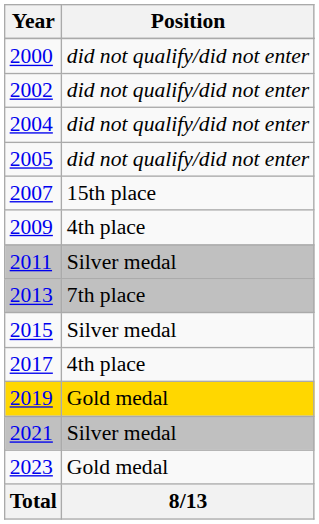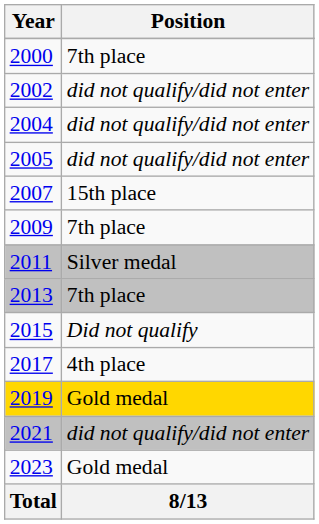 <table class="wikitable" text-align:center;">
 <tr>
 <th>Year</th>
 <th>Position</th>
 </tr>
 <tr>
 </tr>
 <tr>
 <td> <a href='#'>2000</a></td>
-<td><em>did not qualify/did not enter</em></td>
+<td>7th place</td>
 </tr>
 <tr>
 <td> <a href='#'>2002</a></td>
 <td><em>did not qualify/did not enter</em></td>
 </tr>
 <tr>
 <td> <a href='#'>2004</a></td>
 <td><em>did not qualify/did not enter</em></td>
 </tr>
 <tr>
 <td> <a href='#'>2005</a></td>
 <td><em>did not qualify/did not enter</em></td>
 </tr>
 <tr>
 <td> <a href='#'>2007</a></td>
 <td>15th place</td>
 </tr>
 <tr>
 <td> <a href='#'>2009</a></td>
-<td>4th place</td>
+<td>7th place</td>
 </tr>
 <tr bgcolor=silver>
 <td> <a href='#'>2011</a></td>
 <td>Silver medal</td>
 </tr>
 <tr bgcolor=silver>
 <td> <a href='#'>2013</a></td>
 <td>7th place</td>
 </tr>
 <tr>
 <td> <a href='#'>2015</a></td>
-<td>Silver medal</td>
+<td><em>Did not qualify</em></td>
 </tr>
 <tr>
 <td> <a href='#'>2017</a></td>
 <td>4th place</td>
 </tr>
 <tr bgcolor=gold>
 <td> <a href='#'>2019</a></td>
 <td>Gold medal</td>
 </tr>
 <tr bgcolor=silver>
 <td> <a href='#'>2021</a></td>
-<td>Silver medal</td>
+<td><em>did not qualify/did not enter</em></td>
 </tr>
 <tr>
 <td> <a href='#'>2023</a></td>
 <td>Gold medal</td>
 </tr>
 <tr>
 <th>Total</th>
 <th>8/13</th>
 </tr>
 </table>
